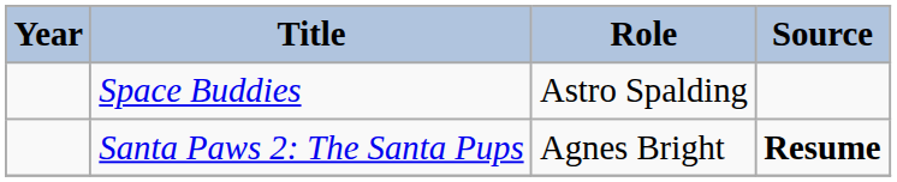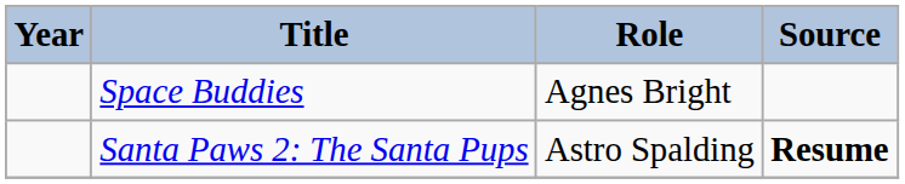 <table class="wikitable sortable plainrowheaders" style="width=95%;  font-size: 95%;">
 <tr>
 <th style="background:#b0c4de;">Year</th>
 <th style="background:#b0c4de;">Title</th>
 <th style="background:#b0c4de;">Role</th>
 <th style="background:#b0c4de;" class="unsortable">Source</th>
 </tr>
 <tr>
 <td></td>
 <td><em><a href='#'>Space Buddies</a></em></td>
-<td>Astro Spalding</td>
+<td>Agnes Bright</td>
 <td></td>
 </tr>
 <tr>
 <td></td>
 <td><em><a href='#'>Santa Paws 2: The Santa Pups</a></em></td>
-<td>Agnes Bright</td>
+<td>Astro Spalding</td>
 <td><strong>Resume</strong></td>
 </tr>
 <tr>
 </tr>
 </table>
